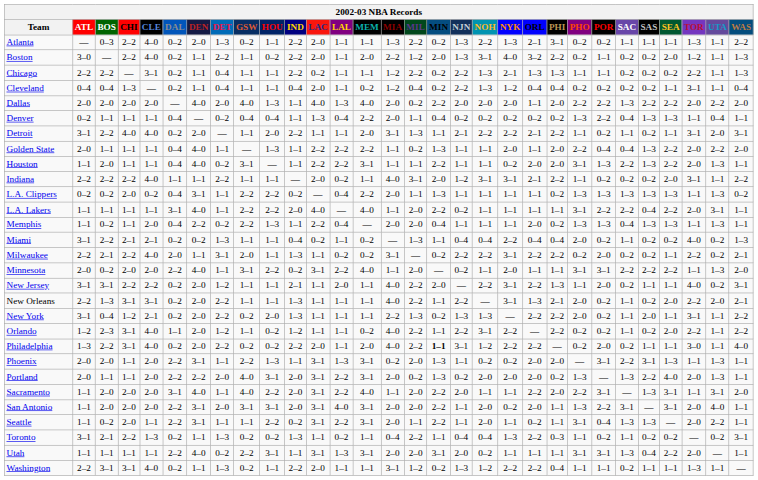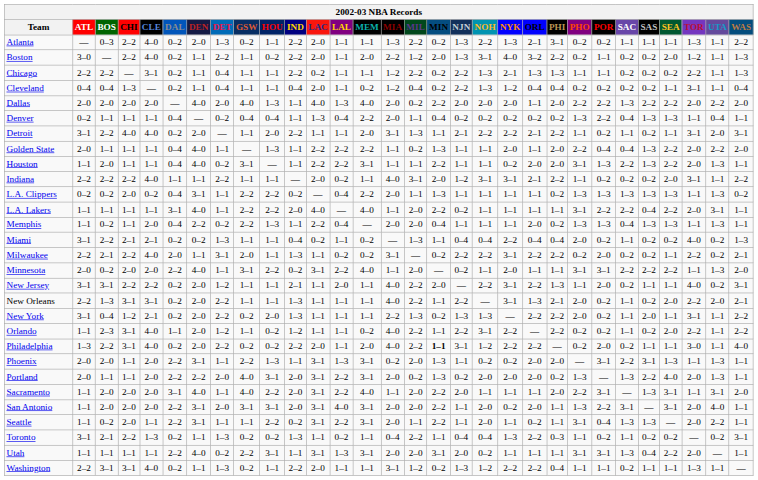 <table class="wikitable" style="font-size:90%; text-align:center;">
 <tr>
 <th colspan=30>2002-03 NBA Records</th>
 </tr>
 <tr>
 <th width=100>Team</th>
 <th style="background:#FF0000;color:#FFFFFF;width=35">ATL</th>
 <th style="background:#006400;color:#FFFFFF;width=35">BOS</th>
 <th style="background:#FF0000;color:#000000;width=35">CHI</th>
 <th style="background:#000000;color:#5787DC;width=35">CLE</th>
 <th style="background:#0055BA;color:#898D8F;width=35">DAL</th>
 <th style="background:#141A44;color:#BC2224;width=35">DEN</th>
 <th style="background:#006BB7;color:#ED164B;width=35">DET</th>
 <th style="background:#072E63;color:#DC5A34;width=35">GSW</th>
 <th style="background:#002366;color:#FF0000;width=35">HOU</th>
 <th style="background:#000080;color:#FFD700;width=35">IND</th>
 <th style="background:#F9160D;color:#1A2E8B;width=35">LAC</th>
 <th style="background:#800080;color:#FFD700;width=35">LAL</th>
 <th style="background:#000000;color:#0CB2AC;width=35">MEM</th>
 <th style="background:#000000;color:#8B0000;width=35">MIA</th>
 <th style="background:#00471B;color:#5C378A;width=35">MIL</th>
 <th style="background:#044D80;color:#000000;width=35">MIN</th>
 <th style="background:#12305B;color:#C4CED4;width=35">NJN</th>
 <th style="background:#0093B1;color:#FDB827;width=35">NOH</th>
 <th style="background:#0000FF;color:#FF8C00;width=35">NYK</th>
 <th style="background:#0000FF;color:#000000;width=35">ORL</th>
 <th style="background:#000000;color:#BB9754;width=35">PHI</th>
 <th style="background:#800080;color:#FF4500;width=35">PHO</th>
 <th style="background:#000000;color:#FF0000;width=35">POR</th>
 <th style="background:#6846A8;color:#FFFFFF;width=35">SAC</th>
 <th style="background:#000000;color:#C0C0C0;width=35">SAS</th>
 <th style="background:#005831;color:#FFC322;width=35">SEA</th>
 <th style="background:#7436BF;color:#BE0F34;width=35">TOR</th>
 <th style="background:#644A9C;color:#149BC7;width=35">UTA</th>
 <th style="background:#044D7D;color:#BC7A44;width=35">WAS</th>
 </tr>
 <tr>
 <td style="text-align:left;"><a href='#'>Atlanta</a></td>
 <td>—</td>
 <td>0–3</td>
 <td>2–2</td>
 <td>4–0</td>
 <td>0–2</td>
 <td>2–0</td>
 <td>1–3</td>
 <td>0–2</td>
 <td>1–1</td>
 <td>2–2</td>
 <td>2–0</td>
 <td>1–1</td>
 <td>1–1</td>
 <td>1–3</td>
 <td>2–2</td>
 <td>0–2</td>
 <td>1–3</td>
 <td>2–2</td>
 <td>1–3</td>
 <td>2–1</td>
 <td>3–1</td>
 <td>0–2</td>
 <td>0–2</td>
 <td>1–1</td>
 <td>1–1</td>
 <td>1–1</td>
 <td>1–3</td>
 <td>1–1</td>
 <td>2–2</td>
 </tr>
 <tr>
 <td style="text-align:left;"><a href='#'>Boston</a></td>
 <td>3–0</td>
 <td>—</td>
 <td>2–2</td>
 <td>4–0</td>
 <td>0–2</td>
 <td>1–1</td>
 <td>2–2</td>
 <td>1–1</td>
 <td>0–2</td>
 <td>2–2</td>
 <td>2–0</td>
 <td>1–1</td>
 <td>2–0</td>
 <td>2–2</td>
 <td>1–2</td>
 <td>2–0</td>
 <td>1–3</td>
 <td>3–1</td>
 <td>4–0</td>
 <td>3–2</td>
 <td>2–2</td>
 <td>0–2</td>
 <td>1–1</td>
 <td>0–2</td>
 <td>0–2</td>
 <td>2–0</td>
 <td>1–2</td>
 <td>1–1</td>
 <td>1–3</td>
 </tr>
 <tr>
 <td style="text-align:left;"><a href='#'>Chicago</a></td>
 <td>2–2</td>
 <td>2–2</td>
 <td>—</td>
 <td>3–1</td>
 <td>0–2</td>
 <td>1–1</td>
 <td>0–4</td>
 <td>1–1</td>
 <td>1–1</td>
 <td>2–2</td>
 <td>0–2</td>
 <td>1–1</td>
 <td>1–1</td>
 <td>1–2</td>
 <td>2–2</td>
 <td>0–2</td>
 <td>2–2</td>
 <td>1–3</td>
 <td>2–1</td>
 <td>1–3</td>
 <td>1–3</td>
 <td>1–1</td>
 <td>1–1</td>
 <td>0–2</td>
 <td>0–2</td>
 <td>0–2</td>
 <td>2–2</td>
 <td>1–1</td>
 <td>1–3</td>
 </tr>
 <tr>
 <td style="text-align:left;"><a href='#'>Cleveland</a></td>
 <td>0–4</td>
 <td>0–4</td>
 <td>1–3</td>
 <td>—</td>
 <td>0–2</td>
 <td>1–1</td>
 <td>0–4</td>
 <td>1–1</td>
 <td>1–1</td>
 <td>0–4</td>
 <td>2–0</td>
 <td>1–1</td>
 <td>0–2</td>
 <td>1–2</td>
 <td>0–4</td>
 <td>0–2</td>
 <td>2–2</td>
 <td>1–3</td>
 <td>1–2</td>
 <td>0–4</td>
 <td>0–4</td>
 <td>0–2</td>
 <td>0–2</td>
 <td>0–2</td>
 <td>0–2</td>
 <td>1–1</td>
 <td>3–1</td>
 <td>1–1</td>
 <td>0–4</td>
 </tr>
 <tr>
 <td style="text-align:left;"><a href='#'>Dallas</a></td>
 <td>2–0</td>
 <td>2–0</td>
 <td>2–0</td>
 <td>2–0</td>
 <td>—</td>
 <td>4–0</td>
 <td>2–0</td>
 <td>4–0</td>
 <td>1–3</td>
 <td>1–1</td>
 <td>4–0</td>
 <td>1–3</td>
 <td>4–0</td>
 <td>2–0</td>
 <td>0–2</td>
 <td>2–2</td>
 <td>2–0</td>
 <td>2–0</td>
 <td>2–0</td>
 <td>1–1</td>
 <td>2–0</td>
 <td>2–2</td>
 <td>2–2</td>
 <td>1–3</td>
 <td>2–2</td>
 <td>2–2</td>
 <td>2–0</td>
 <td>2–2</td>
 <td>2–0</td>
 </tr>
 <tr>
 <td style="text-align:left;"><a href='#'>Denver</a></td>
 <td>0–2</td>
 <td>1–1</td>
 <td>1–1</td>
 <td>1–1</td>
 <td>0–4</td>
 <td>—</td>
 <td>0–2</td>
 <td>0–4</td>
 <td>0–4</td>
 <td>1–1</td>
 <td>1–3</td>
 <td>0–4</td>
 <td>2–2</td>
 <td>2–0</td>
 <td>1–1</td>
 <td>0–4</td>
 <td>0–2</td>
 <td>0–2</td>
 <td>0–2</td>
 <td>0–2</td>
 <td>0–2</td>
 <td>1–3</td>
 <td>2–2</td>
 <td>0–4</td>
 <td>1–3</td>
 <td>1–3</td>
 <td>1–1</td>
 <td>0–4</td>
 <td>1–1</td>
 </tr>
 <tr>
 <td style="text-align:left;"><a href='#'>Detroit</a></td>
 <td>3–1</td>
 <td>2–2</td>
 <td>4–0</td>
 <td>4–0</td>
 <td>0–2</td>
 <td>2–0</td>
 <td>—</td>
 <td>1–1</td>
 <td>2–0</td>
 <td>2–2</td>
 <td>1–1</td>
 <td>1–1</td>
 <td>2–0</td>
 <td>3–1</td>
 <td>1–3</td>
 <td>1–1</td>
 <td>2–1</td>
 <td>2–2</td>
 <td>2–2</td>
 <td>2–1</td>
 <td>2–2</td>
 <td>1–1</td>
 <td>0–2</td>
 <td>1–1</td>
 <td>0–2</td>
 <td>1–1</td>
 <td>3–1</td>
 <td>2–0</td>
 <td>3–1</td>
 </tr>
 <tr>
 <td style="text-align:left;"><a href='#'>Golden State</a></td>
 <td>2–0</td>
 <td>1–1</td>
 <td>1–1</td>
 <td>1–1</td>
 <td>0–4</td>
 <td>4–0</td>
 <td>1–1</td>
 <td>—</td>
 <td>1–3</td>
 <td>1–1</td>
 <td>2–2</td>
 <td>2–2</td>
 <td>2–2</td>
 <td>1–1</td>
 <td>0–2</td>
 <td>1–3</td>
 <td>1–1</td>
 <td>1–1</td>
 <td>2–0</td>
 <td>1–1</td>
 <td>2–0</td>
 <td>2–2</td>
 <td>0–4</td>
 <td>0–4</td>
 <td>1–3</td>
 <td>2–2</td>
 <td>2–0</td>
 <td>2–2</td>
 <td>2–0</td>
 </tr>
 <tr>
 <td style="text-align:left;"><a href='#'>Houston</a></td>
 <td>1–1</td>
 <td>2–0</td>
 <td>1–1</td>
 <td>1–1</td>
 <td>0–4</td>
 <td>4–0</td>
 <td>0–2</td>
 <td>3–1</td>
 <td>—</td>
 <td>1–1</td>
 <td>2–2</td>
 <td>2–2</td>
 <td>3–1</td>
 <td>1–1</td>
 <td>1–1</td>
 <td>2–2</td>
 <td>1–1</td>
 <td>1–1</td>
 <td>0–2</td>
 <td>2–0</td>
 <td>2–0</td>
 <td>3–1</td>
 <td>1–3</td>
 <td>2–2</td>
 <td>1–3</td>
 <td>2–2</td>
 <td>2–0</td>
 <td>1–3</td>
 <td>1–1</td>
 </tr>
 <tr>
 <td style="text-align:left;"><a href='#'>Indiana</a></td>
 <td>2–2</td>
 <td>2–2</td>
 <td>2–2</td>
 <td>4–0</td>
 <td>1–1</td>
 <td>1–1</td>
 <td>2–2</td>
 <td>1–1</td>
 <td>1–1</td>
 <td>—</td>
 <td>2–0</td>
 <td>0–2</td>
 <td>1–1</td>
 <td>4–0</td>
 <td>3–1</td>
 <td>2–0</td>
 <td>1–2</td>
 <td>3–1</td>
 <td>3–1</td>
 <td>2–1</td>
 <td>2–2</td>
 <td>1–1</td>
 <td>0–2</td>
 <td>0–2</td>
 <td>0–2</td>
 <td>2–0</td>
 <td>3–1</td>
 <td>1–1</td>
 <td>2–2</td>
 </tr>
 <tr>
 <td style="text-align:left;"><a href='#'>L.A. Clippers</a></td>
 <td>0–2</td>
 <td>0–2</td>
 <td>2–0</td>
 <td>0–2</td>
 <td>0–4</td>
 <td>3–1</td>
 <td>1–1</td>
 <td>2–2</td>
 <td>2–2</td>
 <td>0–2</td>
 <td>—</td>
 <td>0–4</td>
 <td>2–2</td>
 <td>2–0</td>
 <td>1–1</td>
 <td>1–3</td>
 <td>1–1</td>
 <td>1–1</td>
 <td>1–1</td>
 <td>1–1</td>
 <td>0–2</td>
 <td>1–3</td>
 <td>1–3</td>
 <td>1–3</td>
 <td>1–3</td>
 <td>1–3</td>
 <td>1–1</td>
 <td>1–3</td>
 <td>0–2</td>
 </tr>
 <tr>
 <td style="text-align:left;"><a href='#'>L.A. Lakers</a></td>
 <td>1–1</td>
 <td>1–1</td>
 <td>1–1</td>
 <td>1–1</td>
 <td>3–1</td>
 <td>4–0</td>
 <td>1–1</td>
 <td>2–2</td>
 <td>2–2</td>
 <td>2–0</td>
 <td>4–0</td>
 <td>—</td>
 <td>4–0</td>
 <td>1–1</td>
 <td>2–0</td>
 <td>2–2</td>
 <td>0–2</td>
 <td>1–1</td>
 <td>1–1</td>
 <td>1–1</td>
 <td>1–1</td>
 <td>3–1</td>
 <td>2–2</td>
 <td>2–2</td>
 <td>0–4</td>
 <td>2–2</td>
 <td>2–0</td>
 <td>3–1</td>
 <td>1–1</td>
 </tr>
 <tr>
 <td style="text-align:left;"><a href='#'>Memphis</a></td>
 <td>1–1</td>
 <td>0–2</td>
 <td>1–1</td>
 <td>2–0</td>
 <td>0–4</td>
 <td>2–2</td>
 <td>0–2</td>
 <td>2–2</td>
 <td>1–3</td>
 <td>1–1</td>
 <td>2–2</td>
 <td>0–4</td>
 <td>—</td>
 <td>2–0</td>
 <td>2–0</td>
 <td>0–4</td>
 <td>1–1</td>
 <td>1–1</td>
 <td>1–1</td>
 <td>2–0</td>
 <td>0–2</td>
 <td>1–3</td>
 <td>1–3</td>
 <td>0–4</td>
 <td>1–3</td>
 <td>1–3</td>
 <td>1–1</td>
 <td>1–3</td>
 <td>1–1</td>
 </tr>
 <tr>
 <td style="text-align:left;"><a href='#'>Miami</a></td>
 <td>3–1</td>
 <td>2–2</td>
 <td>2–1</td>
 <td>2–1</td>
 <td>0–2</td>
 <td>0–2</td>
 <td>1–3</td>
 <td>1–1</td>
 <td>1–1</td>
 <td>0–4</td>
 <td>0–2</td>
 <td>1–1</td>
 <td>0–2</td>
 <td>—</td>
 <td>1–3</td>
 <td>1–1</td>
 <td>0–4</td>
 <td>0–4</td>
 <td>2–2</td>
 <td>0–4</td>
 <td>0–4</td>
 <td>2–0</td>
 <td>0–2</td>
 <td>1–1</td>
 <td>0–2</td>
 <td>0–2</td>
 <td>4–0</td>
 <td>0–2</td>
 <td>1–3</td>
 </tr>
 <tr>
 <td style="text-align:left;"><a href='#'>Milwaukee</a></td>
 <td>2–2</td>
 <td>2–1</td>
 <td>2–2</td>
 <td>4–0</td>
 <td>2–0</td>
 <td>1–1</td>
 <td>3–1</td>
 <td>2–0</td>
 <td>1–1</td>
 <td>1–3</td>
 <td>1–1</td>
 <td>0–2</td>
 <td>0–2</td>
 <td>3–1</td>
 <td>—</td>
 <td>0–2</td>
 <td>2–2</td>
 <td>2–2</td>
 <td>3–1</td>
 <td>2–2</td>
 <td>2–2</td>
 <td>0–2</td>
 <td>2–0</td>
 <td>0–2</td>
 <td>0–2</td>
 <td>1–1</td>
 <td>2–2</td>
 <td>0–2</td>
 <td>2–1</td>
 </tr>
 <tr>
 <td style="text-align:left;"><a href='#'>Minnesota</a></td>
 <td>2–0</td>
 <td>0–2</td>
 <td>2–0</td>
 <td>2–0</td>
 <td>2–2</td>
 <td>4–0</td>
 <td>1–1</td>
 <td>3–1</td>
 <td>2–2</td>
 <td>0–2</td>
 <td>3–1</td>
 <td>2–2</td>
 <td>4–0</td>
 <td>1–1</td>
 <td>2–0</td>
 <td>—</td>
 <td>0–2</td>
 <td>1–1</td>
 <td>2–0</td>
 <td>1–1</td>
 <td>1–1</td>
 <td>3–1</td>
 <td>3–1</td>
 <td>2–2</td>
 <td>2–2</td>
 <td>2–2</td>
 <td>1–1</td>
 <td>1–3</td>
 <td>2–0</td>
 </tr>
 <tr>
 <td style="text-align:left;"><a href='#'>New Jersey</a></td>
 <td>3–1</td>
 <td>3–1</td>
 <td>2–2</td>
 <td>2–2</td>
 <td>0–2</td>
 <td>2–0</td>
 <td>1–2</td>
 <td>1–1</td>
 <td>1–1</td>
 <td>2–1</td>
 <td>1–1</td>
 <td>2–0</td>
 <td>1–1</td>
 <td>4–0</td>
 <td>2–2</td>
 <td>2–0</td>
 <td>—</td>
 <td>2–2</td>
 <td>3–1</td>
 <td>2–2</td>
 <td>1–3</td>
 <td>1–1</td>
 <td>2–0</td>
 <td>0–2</td>
 <td>1–1</td>
 <td>1–1</td>
 <td>4–0</td>
 <td>0–2</td>
 <td>3–1</td>
 </tr>
 <tr>
 <td style="text-align:left;">New Orleans</td>
 <td>2–2</td>
 <td>1–3</td>
 <td>3–1</td>
 <td>3–1</td>
 <td>0–2</td>
 <td>2–0</td>
 <td>2–2</td>
 <td>1–1</td>
 <td>1–1</td>
 <td>1–3</td>
 <td>1–1</td>
 <td>1–1</td>
 <td>1–1</td>
 <td>4–0</td>
 <td>2–2</td>
 <td>1–1</td>
 <td>2–2</td>
 <td>—</td>
 <td>3–1</td>
 <td>1–3</td>
 <td>2–1</td>
 <td>2–0</td>
 <td>0–2</td>
 <td>1–1</td>
 <td>0–2</td>
 <td>2–0</td>
 <td>2–2</td>
 <td>2–0</td>
 <td>2–1</td>
 </tr>
 <tr>
 <td style="text-align:left;"><a href='#'>New York</a></td>
 <td>3–1</td>
 <td>0–4</td>
 <td>1–2</td>
 <td>2–1</td>
 <td>0–2</td>
 <td>2–0</td>
 <td>2–2</td>
 <td>0–2</td>
 <td>2–0</td>
 <td>1–3</td>
 <td>1–1</td>
 <td>1–1</td>
 <td>1–1</td>
 <td>2–2</td>
 <td>1–3</td>
 <td>0–2</td>
 <td>1–3</td>
 <td>1–3</td>
 <td>—</td>
 <td>2–2</td>
 <td>2–2</td>
 <td>2–0</td>
 <td>0–2</td>
 <td>1–1</td>
 <td>2–0</td>
 <td>1–1</td>
 <td>3–1</td>
 <td>1–1</td>
 <td>2–2</td>
 </tr>
 <tr>
 <td style="text-align:left;"><a href='#'>Orlando</a></td>
-<td>1–2</td>
+<td>1–1</td>
 <td>2–3</td>
 <td>3–1</td>
 <td>4–0</td>
 <td>1–1</td>
 <td>2–0</td>
 <td>1–2</td>
 <td>1–1</td>
 <td>0–2</td>
 <td>1–2</td>
 <td>1–1</td>
 <td>1–1</td>
 <td>0–2</td>
 <td>4–0</td>
 <td>2–2</td>
 <td>1–1</td>
 <td>2–2</td>
 <td>3–1</td>
 <td>2–2</td>
 <td>—</td>
 <td>2–2</td>
 <td>0–2</td>
 <td>0–2</td>
 <td>1–1</td>
 <td>0–2</td>
 <td>2–0</td>
 <td>2–2</td>
 <td>1–1</td>
 <td>2–2</td>
 </tr>
 <tr>
 <td style="text-align:left;"><a href='#'>Philadelphia</a></td>
 <td>1–3</td>
 <td>2–2</td>
 <td>3–1</td>
 <td>4–0</td>
 <td>0–2</td>
 <td>2–0</td>
 <td>2–2</td>
 <td>0–2</td>
 <td>0–2</td>
 <td>2–2</td>
 <td>2–0</td>
 <td>1–1</td>
 <td>2–0</td>
 <td>4–0</td>
 <td>2–2</td>
 <td><strong>1–1</strong></td>
 <td>3–1</td>
 <td>1–2</td>
 <td>2–2</td>
 <td>2–2</td>
 <td>—</td>
 <td>0–2</td>
 <td>2–0</td>
 <td>0–2</td>
 <td>1–1</td>
 <td>1–1</td>
 <td>3–0</td>
 <td>1–1</td>
 <td>4–0</td>
 </tr>
 <tr>
 <td style="text-align:left;"><a href='#'>Phoenix</a></td>
 <td>2–0</td>
 <td>2–0</td>
 <td>1–1</td>
 <td>2–0</td>
 <td>2–2</td>
 <td>3–1</td>
 <td>1–1</td>
 <td>2–2</td>
 <td>1–3</td>
 <td>1–1</td>
 <td>3–1</td>
 <td>1–3</td>
 <td>3–1</td>
 <td>0–2</td>
 <td>2–0</td>
 <td>1–3</td>
 <td>1–1</td>
 <td>0–2</td>
 <td>0–2</td>
 <td>2–0</td>
 <td>2–0</td>
 <td>—</td>
 <td>3–1</td>
 <td>2–2</td>
 <td>3–1</td>
 <td>1–3</td>
 <td>1–1</td>
 <td>1–3</td>
 <td>1–1</td>
 </tr>
 <tr>
 <td style="text-align:left;"><a href='#'>Portland</a></td>
 <td>2–0</td>
 <td>1–1</td>
 <td>1–1</td>
 <td>2–0</td>
 <td>2–2</td>
 <td>2–2</td>
 <td>2–0</td>
 <td>4–0</td>
 <td>3–1</td>
 <td>2–0</td>
 <td>3–1</td>
 <td>2–2</td>
 <td>3–1</td>
 <td>2–0</td>
 <td>0–2</td>
 <td>1–3</td>
 <td>0–2</td>
 <td>2–0</td>
 <td>2–0</td>
 <td>2–0</td>
 <td>0–2</td>
 <td>1–3</td>
 <td>—</td>
 <td>1–3</td>
 <td>2–2</td>
 <td>4–0</td>
 <td>2–0</td>
 <td>1–3</td>
 <td>1–1</td>
 </tr>
 <tr>
 <td style="text-align:left;"><a href='#'>Sacramento</a></td>
 <td>1–1</td>
 <td>2–0</td>
 <td>2–0</td>
 <td>2–0</td>
 <td>3–1</td>
 <td>4–0</td>
 <td>1–1</td>
 <td>4–0</td>
 <td>2–2</td>
 <td>2–0</td>
 <td>3–1</td>
 <td>2–2</td>
 <td>4–0</td>
 <td>1–1</td>
 <td>2–0</td>
 <td>2–2</td>
 <td>2–0</td>
 <td>1–1</td>
 <td>1–1</td>
-<td>2–2</td>
+<td>1–1</td>
 <td>2–0</td>
 <td>2–2</td>
 <td>3–1</td>
 <td>—</td>
 <td>1–3</td>
 <td>3–1</td>
 <td>1–1</td>
 <td>3–1</td>
 <td>2–0</td>
 </tr>
 <tr>
 <td style="text-align:left;"><a href='#'>San Antonio</a></td>
 <td>1–1</td>
 <td>2–0</td>
 <td>2–0</td>
 <td>2–0</td>
 <td>2–2</td>
 <td>3–1</td>
 <td>2–0</td>
 <td>3–1</td>
 <td>3–1</td>
 <td>2–0</td>
 <td>3–1</td>
 <td>4–0</td>
 <td>3–1</td>
 <td>2–0</td>
 <td>2–0</td>
 <td>2–2</td>
 <td>1–1</td>
 <td>2–0</td>
 <td>0–2</td>
 <td>2–0</td>
 <td>1–1</td>
 <td>1–3</td>
 <td>2–2</td>
 <td>3–1</td>
 <td>—</td>
 <td>3–1</td>
 <td>2–0</td>
 <td>4–0</td>
 <td>1–1</td>
 </tr>
 <tr>
 <td style="text-align:left;"><a href='#'>Seattle</a></td>
 <td>1–1</td>
 <td>0–2</td>
 <td>2–0</td>
 <td>1–1</td>
 <td>2–2</td>
 <td>3–1</td>
 <td>1–1</td>
 <td>1–1</td>
 <td>2–2</td>
 <td>0–2</td>
 <td>3–1</td>
 <td>2–2</td>
 <td>3–1</td>
 <td>2–0</td>
 <td>1–1</td>
 <td>2–2</td>
 <td>1–1</td>
 <td>2–0</td>
 <td>1–1</td>
 <td>0–2</td>
 <td>1–1</td>
 <td>3–1</td>
 <td>0–4</td>
 <td>1–3</td>
 <td>1–3</td>
 <td>—</td>
 <td>2–0</td>
 <td>2–2</td>
 <td>1–1</td>
 </tr>
 <tr>
 <td style="text-align:left;"><a href='#'>Toronto</a></td>
 <td>3–1</td>
 <td>2–1</td>
 <td>2–2</td>
 <td>1–3</td>
 <td>0–2</td>
 <td>1–1</td>
 <td>1–3</td>
 <td>0–2</td>
 <td>0–2</td>
 <td>1–3</td>
 <td>1–1</td>
 <td>0–2</td>
 <td>1–1</td>
 <td>0–4</td>
 <td>2–2</td>
 <td>1–1</td>
 <td>0–4</td>
 <td>0–4</td>
 <td>1–3</td>
 <td>2–2</td>
 <td>0–3</td>
 <td>1–1</td>
 <td>0–2</td>
 <td>1–1</td>
 <td>0–2</td>
 <td>0–2</td>
 <td>—</td>
 <td>0–2</td>
 <td>3–1</td>
 </tr>
 <tr>
 <td style="text-align:left;"><a href='#'>Utah</a></td>
 <td>1–1</td>
 <td>1–1</td>
 <td>1–1</td>
 <td>1–1</td>
 <td>2–2</td>
 <td>4–0</td>
 <td>0–2</td>
 <td>2–2</td>
 <td>3–1</td>
 <td>1–1</td>
 <td>3–1</td>
 <td>1–3</td>
 <td>3–1</td>
 <td>2–0</td>
 <td>2–0</td>
 <td>3–1</td>
 <td>2–0</td>
 <td>0–2</td>
 <td>1–1</td>
 <td>1–1</td>
 <td>1–1</td>
 <td>3–1</td>
 <td>3–1</td>
 <td>1–3</td>
 <td>0–4</td>
 <td>2–2</td>
 <td>2–0</td>
 <td>—</td>
 <td>1–1</td>
 </tr>
 <tr>
 <td style="text-align:left;"><a href='#'>Washington</a></td>
 <td>2–2</td>
 <td>3–1</td>
 <td>3–1</td>
 <td>4–0</td>
 <td>0–2</td>
 <td>1–1</td>
 <td>1–3</td>
 <td>0–2</td>
 <td>1–1</td>
 <td>2–2</td>
 <td>2–0</td>
 <td>1–1</td>
 <td>1–1</td>
 <td>3–1</td>
 <td>1–2</td>
 <td>0–2</td>
 <td>1–3</td>
 <td>1–2</td>
 <td>2–2</td>
 <td>2–2</td>
 <td>0–4</td>
 <td>1–1</td>
 <td>1–1</td>
 <td>0–2</td>
 <td>1–1</td>
 <td>1–1</td>
 <td>1–3</td>
 <td>1–1</td>
 <td>—</td>
 </tr>
 </table>
